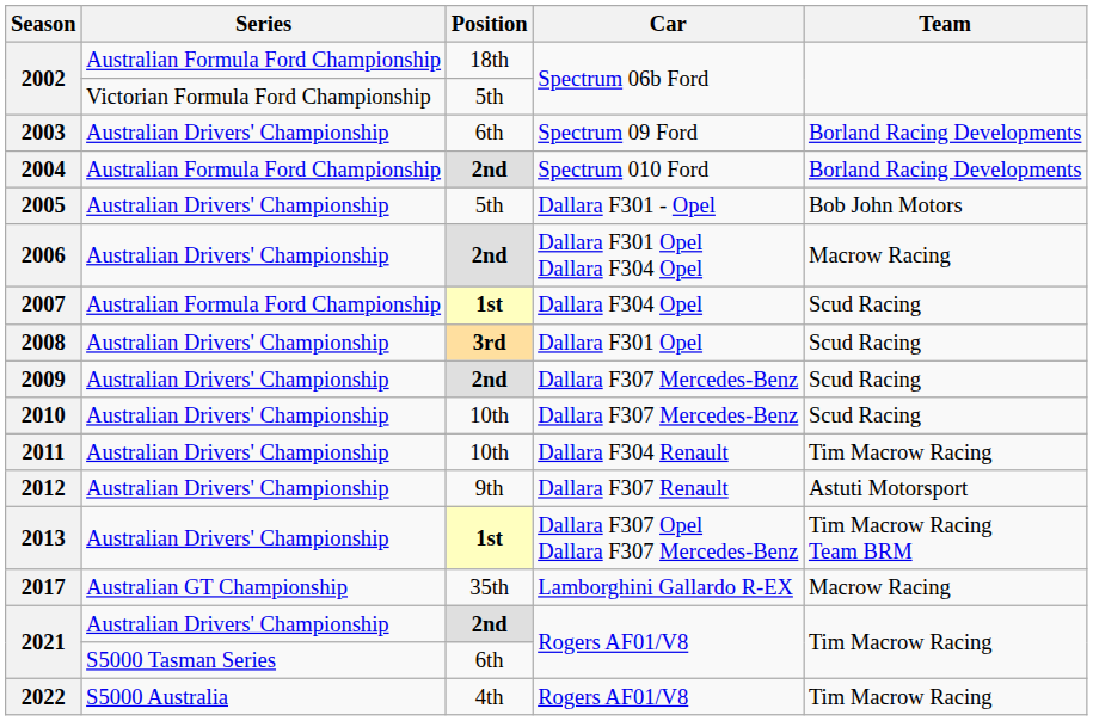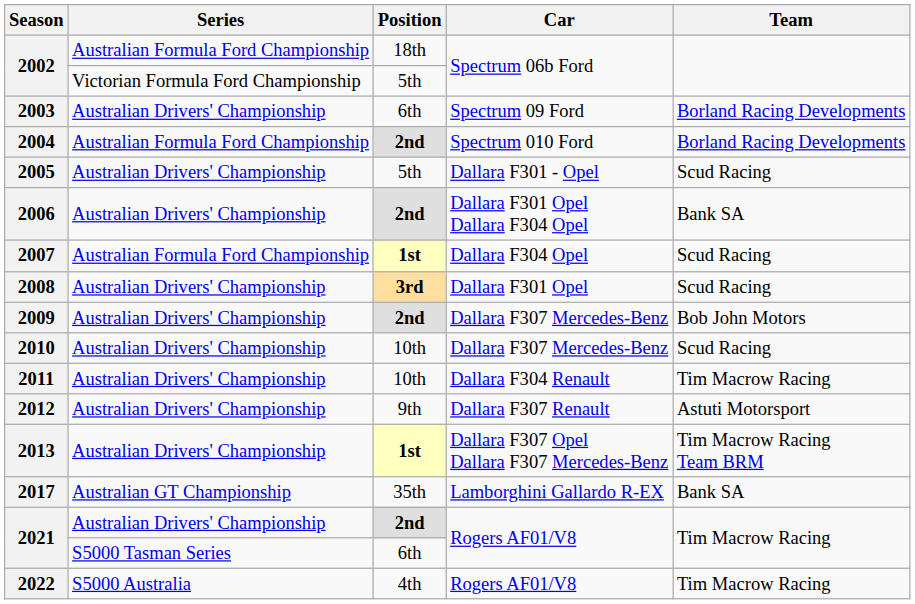 <table class="wikitable" style="font-size: 95%;">
 <tr>
 <th>Season</th>
 <th>Series</th>
 <th>Position</th>
 <th>Car</th>
 <th>Team</th>
 </tr>
 <tr>
 <th rowspan=2>2002</th>
 <td><a href='#'>Australian Formula Ford Championship</a></td>
 <td align="center">18th</td>
 <td rowspan=2><a href='#'>Spectrum</a> 06b Ford</td>
 <td rowspan=2></td>
 </tr>
 <tr>
 <td>Victorian Formula Ford Championship</td>
 <td align="center">5th</td>
 </tr>
 <tr>
 <th>2003</th>
 <td><a href='#'>Australian Drivers' Championship</a></td>
 <td align="center">6th</td>
 <td><a href='#'>Spectrum</a> 09 Ford</td>
 <td><a href='#'>Borland Racing Developments</a></td>
 </tr>
 <tr>
 <th>2004</th>
 <td><a href='#'>Australian Formula Ford Championship</a></td>
 <td align="center" style="background:#dfdfdf;"><strong>2nd</strong></td>
 <td><a href='#'>Spectrum</a> 010 Ford</td>
 <td><a href='#'>Borland Racing Developments</a></td>
 </tr>
 <tr>
 <th>2005</th>
 <td><a href='#'>Australian Drivers' Championship</a></td>
 <td align="center">5th</td>
 <td><a href='#'>Dallara</a> F301 - <a href='#'>Opel</a></td>
-<td>Bob John Motors</td>
+<td>Scud Racing</td>
 </tr>
 <tr>
 <th>2006</th>
 <td><a href='#'>Australian Drivers' Championship</a></td>
 <td align="center" style="background:#dfdfdf;"><strong>2nd</strong></td>
 <td><a href='#'>Dallara</a> F301 <a href='#'>Opel</a><br> <a href='#'>Dallara</a> F304 <a href='#'>Opel</a></td>
-<td>Macrow Racing</td>
+<td>Bank SA</td>
 </tr>
 <tr>
 <th>2007</th>
 <td><a href='#'>Australian Formula Ford Championship</a></td>
 <td align="center" style="background:#ffffbf;"><strong>1st</strong></td>
 <td><a href='#'>Dallara</a> F304 <a href='#'>Opel</a></td>
 <td>Scud Racing</td>
 </tr>
 <tr>
 <th>2008</th>
 <td><a href='#'>Australian Drivers' Championship</a></td>
 <td align="center" style="background:#ffdf9f;"><strong>3rd</strong></td>
 <td><a href='#'>Dallara</a> F301 <a href='#'>Opel</a></td>
 <td>Scud Racing</td>
 </tr>
 <tr>
 <th>2009</th>
 <td><a href='#'>Australian Drivers' Championship</a></td>
 <td align="center" style="background:#dfdfdf;"><strong>2nd</strong></td>
 <td><a href='#'>Dallara</a> F307 <a href='#'>Mercedes-Benz</a></td>
-<td>Scud Racing</td>
+<td>Bob John Motors</td>
 </tr>
 <tr>
 <th>2010</th>
 <td><a href='#'>Australian Drivers' Championship</a></td>
 <td align="center">10th</td>
 <td><a href='#'>Dallara</a> F307 <a href='#'>Mercedes-Benz</a></td>
 <td>Scud Racing</td>
 </tr>
 <tr>
 <th>2011</th>
 <td><a href='#'>Australian Drivers' Championship</a></td>
 <td align="center">10th</td>
 <td><a href='#'>Dallara</a> F304 <a href='#'>Renault</a></td>
 <td>Tim Macrow Racing</td>
 </tr>
 <tr>
 <th>2012</th>
 <td><a href='#'>Australian Drivers' Championship</a></td>
 <td align="center">9th</td>
 <td><a href='#'>Dallara</a> F307 <a href='#'>Renault</a></td>
 <td>Astuti Motorsport</td>
 </tr>
 <tr>
 <th>2013</th>
 <td><a href='#'>Australian Drivers' Championship</a></td>
 <td align="center" style="background:#ffffbf;"><strong>1st</strong></td>
 <td><a href='#'>Dallara</a> F307 <a href='#'>Opel</a><br> <a href='#'>Dallara</a> F307 <a href='#'>Mercedes-Benz</a></td>
 <td>Tim Macrow Racing<br> <a href='#'>Team BRM</a></td>
 </tr>
 <tr>
 <th>2017</th>
 <td><a href='#'>Australian GT Championship</a></td>
 <td align="center">35th</td>
 <td><a href='#'>Lamborghini Gallardo R-EX</a></td>
-<td>Macrow Racing</td>
+<td>Bank SA</td>
 </tr>
 <tr>
 <th rowspan=2>2021</th>
 <td><a href='#'>Australian Drivers' Championship</a></td>
 <td align="center" style="background:#dfdfdf;"><strong>2nd</strong></td>
 <td rowspan=2><a href='#'>Rogers AF01/V8</a></td>
 <td rowspan=2>Tim Macrow Racing</td>
 </tr>
 <tr>
 <td><a href='#'>S5000 Tasman Series</a></td>
 <td align="center">6th</td>
 </tr>
 <tr>
 <th>2022</th>
 <td><a href='#'>S5000 Australia</a></td>
 <td align="center">4th</td>
 <td rowspan=2><a href='#'>Rogers AF01/V8</a></td>
 <td rowspan=2>Tim Macrow Racing</td>
 </tr>
 </table>
